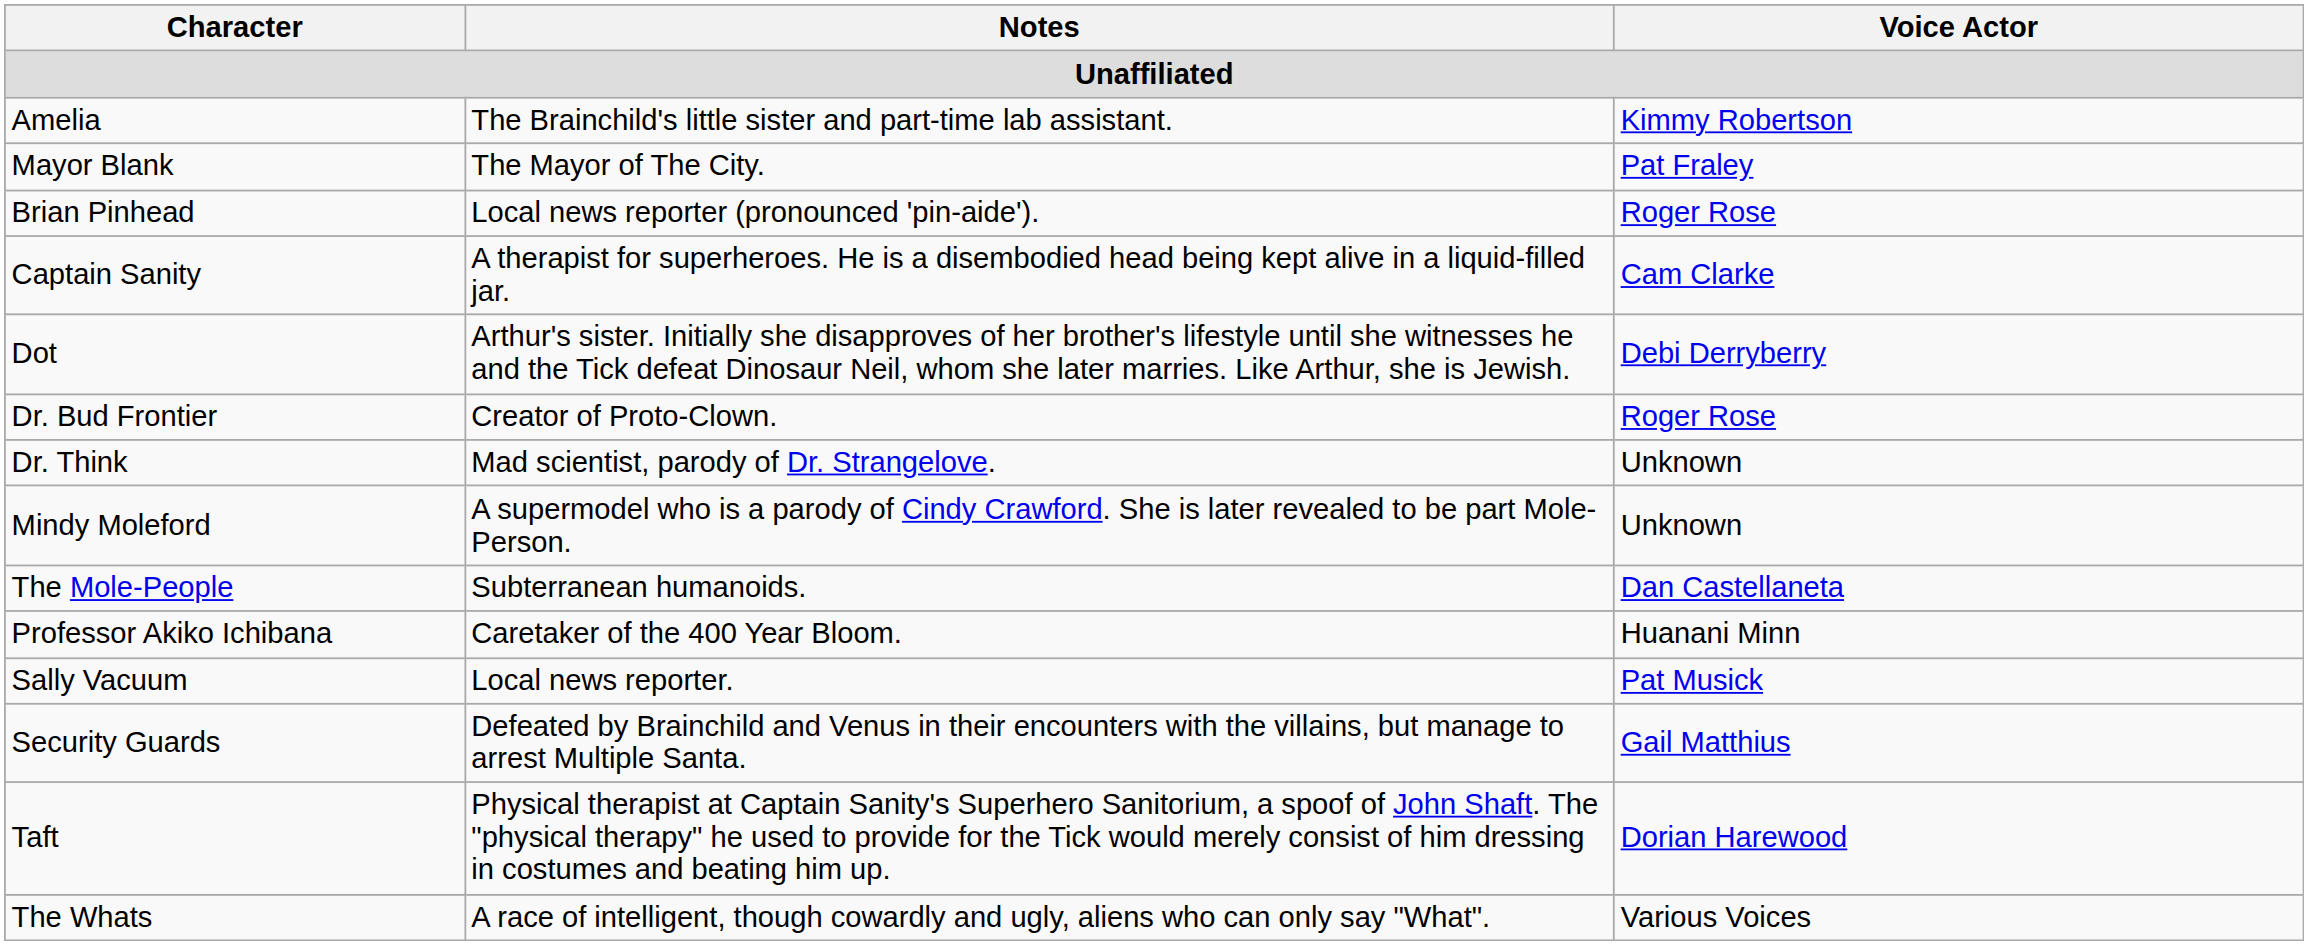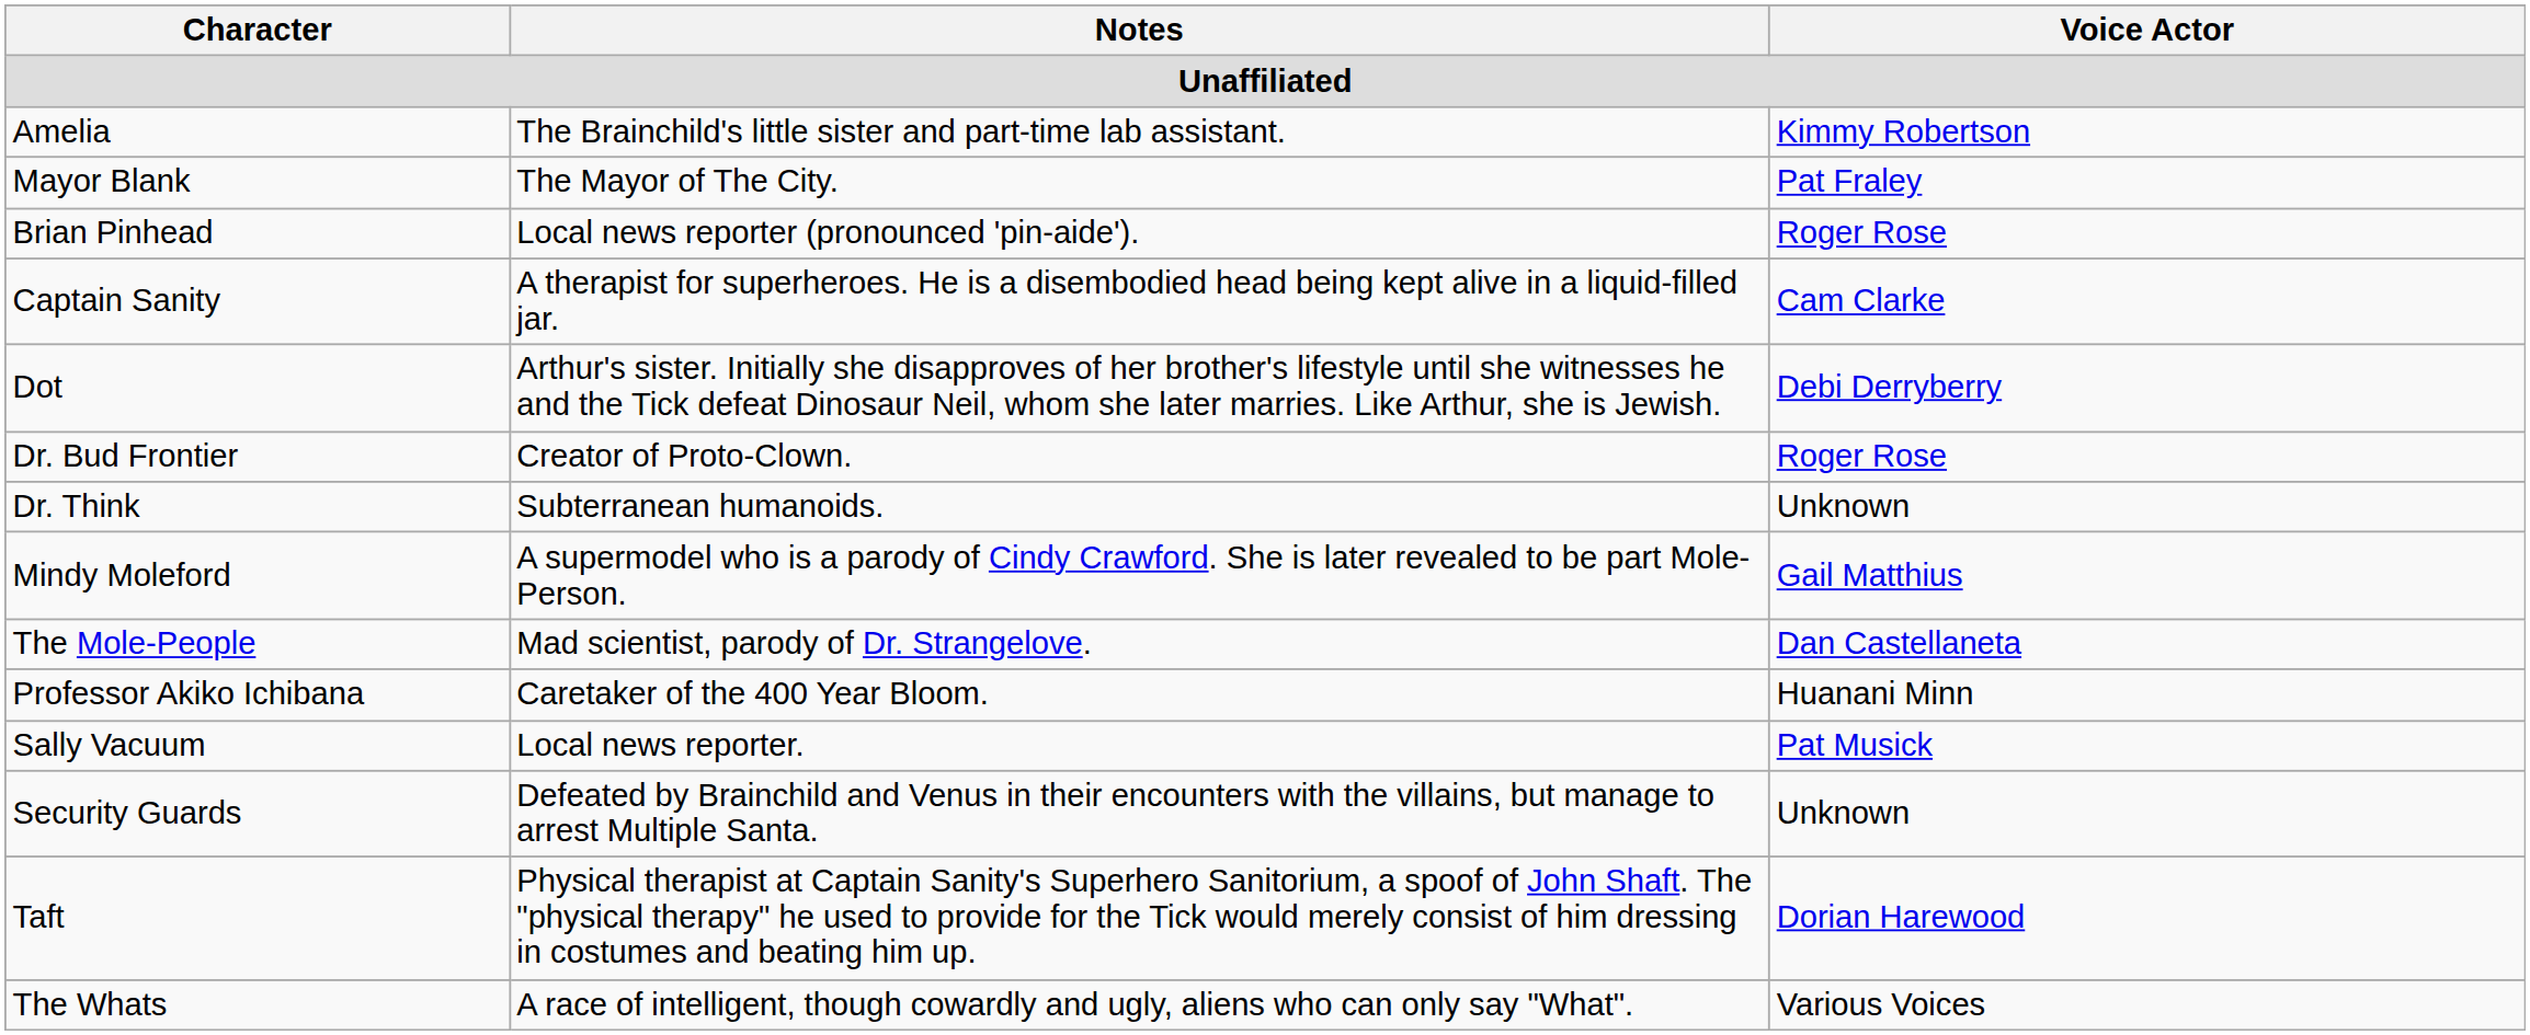 <table class="wikitable" width=100%>
 <tr>
 <th width=20%>Character</th>
 <th width=50%>Notes</th>
 <th width=30%>Voice Actor</th>
 </tr>
 <tr bgcolor="#dddddd">
 <td colspan=4 align=center><strong>Unaffiliated</strong></td>
 </tr>
 <tr>
 <td>Amelia</td>
 <td>The Brainchild's little sister and part-time lab assistant.</td>
 <td><a href='#'>Kimmy Robertson</a></td>
 </tr>
 <tr>
 <td>Mayor Blank</td>
 <td>The Mayor of The City.</td>
 <td><a href='#'>Pat Fraley</a></td>
 </tr>
 <tr>
 <td>Brian Pinhead</td>
 <td>Local news reporter (pronounced 'pin-aide').</td>
 <td><a href='#'>Roger Rose</a></td>
 </tr>
 <tr>
 <td>Captain Sanity</td>
 <td>A therapist for superheroes. He is a disembodied head being kept alive in a liquid-filled jar.</td>
 <td><a href='#'>Cam Clarke</a></td>
 </tr>
 <tr>
 <td>Dot</td>
 <td>Arthur's sister. Initially she disapproves of her brother's lifestyle until she witnesses he and the Tick defeat Dinosaur Neil, whom she later marries. Like Arthur, she is Jewish.</td>
 <td><a href='#'>Debi Derryberry</a></td>
 </tr>
 <tr>
 <td>Dr. Bud Frontier</td>
 <td>Creator of Proto-Clown.</td>
 <td><a href='#'>Roger Rose</a></td>
 </tr>
 <tr>
 <td>Dr. Think</td>
-<td>Mad scientist, parody of <a href='#'>Dr. Strangelove</a>.</td>
+<td>Subterranean humanoids.</td>
 <td>Unknown</td>
 </tr>
 <tr>
 <td>Mindy Moleford</td>
 <td>A supermodel who is a parody of <a href='#'>Cindy Crawford</a>. She is later revealed to be part Mole-Person.</td>
-<td>Unknown</td>
+<td><a href='#'>Gail Matthius</a></td>
 </tr>
 <tr>
 <td>The <a href='#'>Mole-People</a></td>
-<td>Subterranean humanoids.</td>
+<td>Mad scientist, parody of <a href='#'>Dr. Strangelove</a>.</td>
 <td><a href='#'>Dan Castellaneta</a></td>
 </tr>
 <tr>
 <td>Professor Akiko Ichibana</td>
 <td>Caretaker of the 400 Year Bloom.</td>
 <td>Huanani Minn</td>
 </tr>
 <tr>
 <td>Sally Vacuum</td>
 <td>Local news reporter.</td>
 <td><a href='#'>Pat Musick</a></td>
 </tr>
 <tr>
 <td>Security Guards</td>
 <td>Defeated by Brainchild and Venus in their encounters with the villains, but manage to arrest Multiple Santa.</td>
-<td><a href='#'>Gail Matthius</a></td>
+<td>Unknown</td>
 </tr>
 <tr>
 <td>Taft</td>
 <td>Physical therapist at Captain Sanity's Superhero Sanitorium, a spoof of <a href='#'>John Shaft</a>. The "physical therapy" he used to provide for the Tick would merely consist of him dressing in costumes and beating him up.</td>
 <td><a href='#'>Dorian Harewood</a></td>
 </tr>
 <tr>
 <td>The Whats</td>
 <td>A race of intelligent, though cowardly and ugly, aliens who can only say "What".</td>
 <td>Various Voices</td>
 </tr>
 </table>
